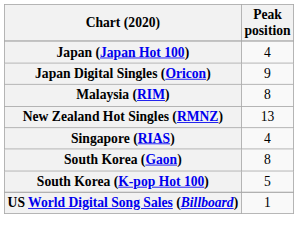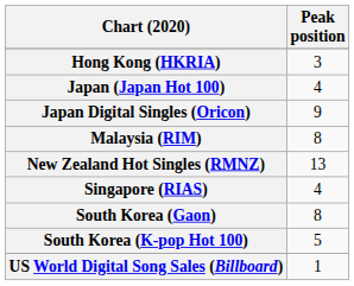 <table class="wikitable sortable plainrowheaders" style="text-align:center">
 <tr>
 <th scope="col">Chart (2020)</th>
 <th scope="col">Peak<br>position</th>
 </tr>
 <tr>
+</tr>
+<tr>
+<th scope="row">Hong Kong (<a href='#'>HKRIA</a>)</th>
+<td style="text-align:center;">3</td>
 </tr>
 <tr>
 <th scope="row">Japan (<a href='#'>Japan Hot 100</a>)</th>
 <td>4</td>
 </tr>
 <tr>
 <th scope="row">Japan Digital Singles (<a href='#'>Oricon</a>)</th>
 <td>9</td>
 </tr>
 <tr>
 <th scope="row">Malaysia (<a href='#'>RIM</a>)</th>
 <td>8</td>
 </tr>
 <tr>
 <th scope="row">New Zealand Hot Singles (<a href='#'>RMNZ</a>)</th>
 <td>13</td>
 </tr>
 <tr>
 <th scope="row">Singapore (<a href='#'>RIAS</a>)</th>
 <td>4</td>
 </tr>
 <tr>
 <th scope="row">South Korea (<a href='#'>Gaon</a>)</th>
 <td>8</td>
 </tr>
 <tr>
 <th scope="row">South Korea (<a href='#'>K-pop Hot 100</a>)</th>
 <td>5</td>
 </tr>
 <tr>
 </tr>
 <tr>
 <th scope="row">US <a href='#'>World Digital Song Sales</a> (<em><a href='#'>Billboard</a></em>)</th>
 <td>1</td>
 </tr>
 </table>
